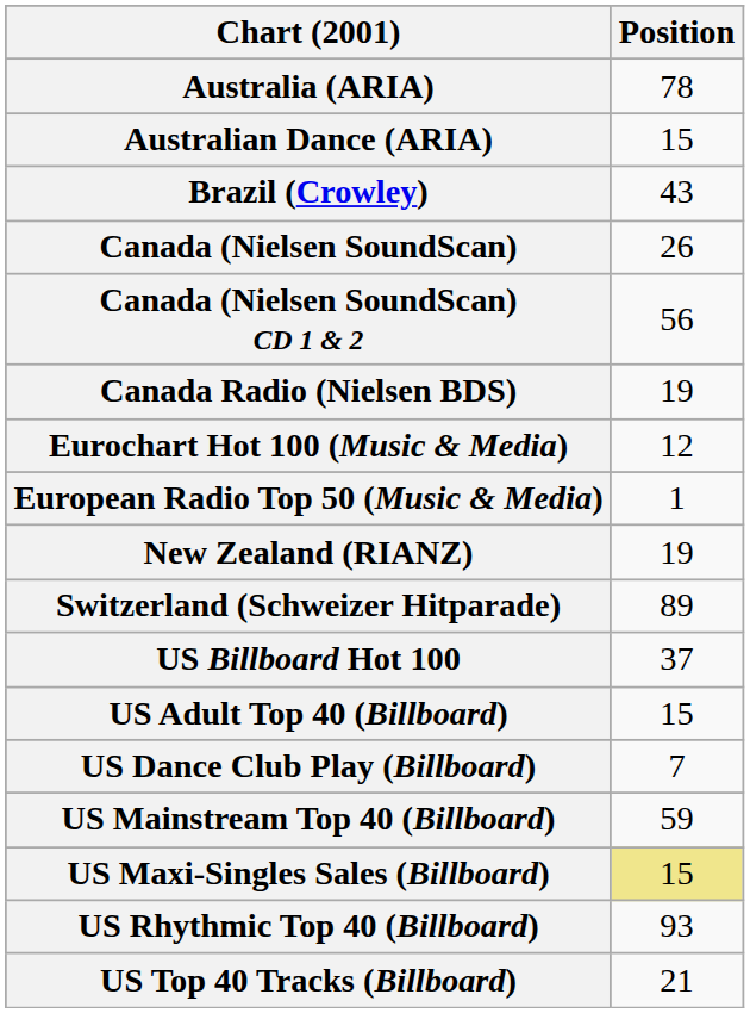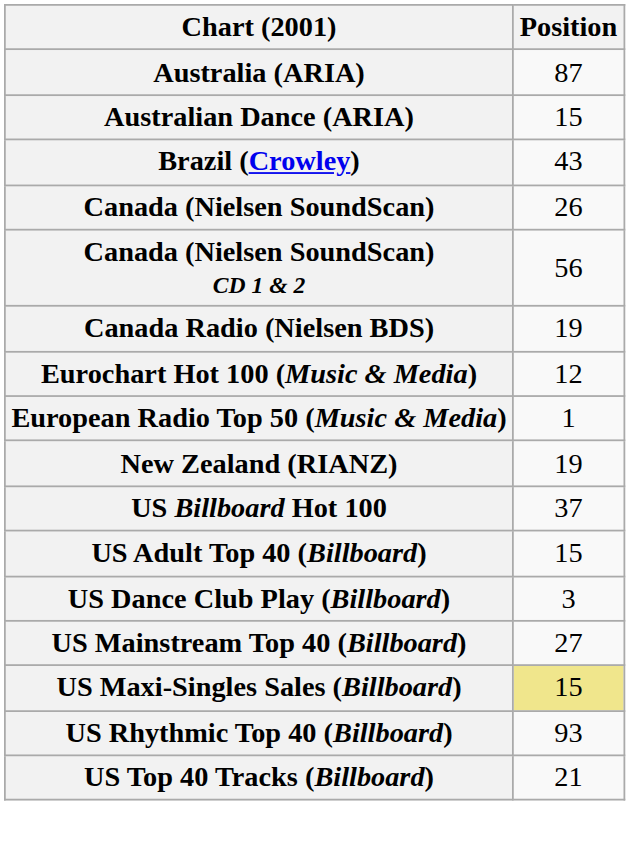 <table class="wikitable sortable plainrowheaders" style="text-align:center">
 <tr>
 <th scope="col">Chart (2001)</th>
 <th scope="col">Position</th>
 </tr>
 <tr>
 <th scope="row">Australia (ARIA)</th>
-<td>78</td>
+<td>87</td>
 </tr>
 <tr>
 <th scope="row">Australian Dance (ARIA)</th>
 <td>15</td>
 </tr>
 <tr>
 <th scope="row">Brazil (<a href='#'>Crowley</a>)</th>
 <td>43</td>
 </tr>
 <tr>
 <th scope="row">Canada (Nielsen SoundScan)</th>
 <td>26</td>
 </tr>
 <tr>
 <th scope="row">Canada (Nielsen SoundScan)<br><small><em>CD 1 & 2</em></small></th>
 <td>56</td>
 </tr>
 <tr>
 <th scope="row">Canada Radio (Nielsen BDS)</th>
 <td>19</td>
 </tr>
 <tr>
 <th scope="row">Eurochart Hot 100 (<em>Music & Media</em>)</th>
 <td>12</td>
 </tr>
 <tr>
 <th scope="row">European Radio Top 50 (<em>Music & Media</em>)</th>
 <td>1</td>
 </tr>
 <tr>
 <th scope="row">New Zealand (RIANZ)</th>
 <td>19</td>
 </tr>
 <tr>
-<th scope="row">Switzerland (Schweizer Hitparade)</th>
-<td>89</td>
-</tr>
-<tr>
 <th scope="row">US <em>Billboard</em> Hot 100</th>
 <td>37</td>
 </tr>
 <tr>
 <th scope="row">US Adult Top 40 (<em>Billboard</em>)</th>
 <td>15</td>
 </tr>
 <tr>
 <th scope="row">US Dance Club Play (<em>Billboard</em>)</th>
-<td>7</td>
+<td>3</td>
 </tr>
 <tr>
 <th scope="row">US Mainstream Top 40 (<em>Billboard</em>)</th>
-<td>59</td>
+<td>27</td>
 </tr>
 <tr>
 <th scope="row">US Maxi-Singles Sales (<em>Billboard</em>)</th>
 <td style="background: khaki;">15</td>
 </tr>
 <tr>
 <th scope="row">US Rhythmic Top 40 (<em>Billboard</em>)</th>
 <td>93</td>
 </tr>
 <tr>
 <th scope="row">US Top 40 Tracks (<em>Billboard</em>)</th>
 <td>21</td>
 </tr>
 </table>
